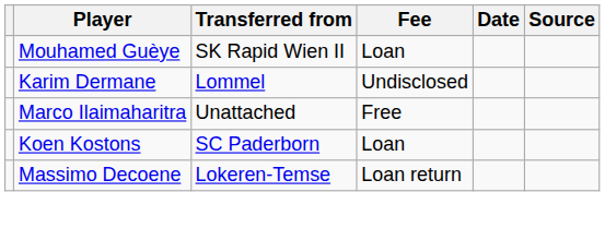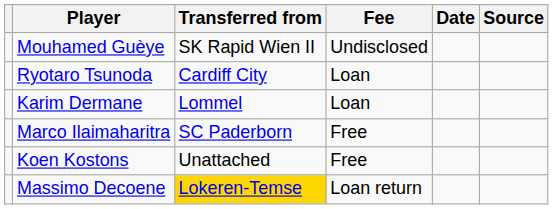 <table class="wikitable plainrowheaders sortable">
 <tr>
 <th></th>
 <th scope="col">Player</th>
 <th>Transferred from</th>
 <th style="width: 80px;">Fee</th>
 <th scope="col">Date</th>
 <th scope="col">Source</th>
 </tr>
 <tr>
 <td align="center"></td>
 <td> <a href='#'>Mouhamed Guèye</a></td>
 <td> SK Rapid Wien II</td>
+<td>Undisclosed</td>
+<td></td>
+<td></td>
+</tr>
+<tr>
+<td align="center"></td>
+<td> <a href='#'>Ryotaro Tsunoda</a></td>
+<td> <a href='#'>Cardiff City</a></td>
 <td>Loan</td>
 <td></td>
 <td></td>
 </tr>
 <tr>
 <td align="center"></td>
 <td> <a href='#'>Karim Dermane</a></td>
 <td> <a href='#'>Lommel</a></td>
-<td>Undisclosed</td>
+<td>Loan</td>
 <td></td>
 <td></td>
 </tr>
 <tr>
 <td align="center"></td>
 <td> <a href='#'>Marco Ilaimaharitra</a></td>
+<td> <a href='#'>SC Paderborn</a></td>
+<td>Free</td>
+<td></td>
+<td></td>
+</tr>
+<tr>
+<td align="center"></td>
+<td> <a href='#'>Koen Kostons</a></td>
 <td>Unattached</td>
 <td>Free</td>
 <td></td>
 <td></td>
 </tr>
 <tr>
 <td align="center"></td>
-<td> <a href='#'>Koen Kostons</a></td>
-<td> <a href='#'>SC Paderborn</a></td>
-<td>Loan</td>
-<td></td>
-<td></td>
-</tr>
-<tr>
-<td align="center"></td>
 <td> <a href='#'>Massimo Decoene</a></td>
-<td> <a href='#'>Lokeren-Temse</a></td>
+<td style="background: gold;"> <a href='#'>Lokeren-Temse</a></td>
 <td>Loan return</td>
 <td></td>
 <td></td>
 </tr>
 </table>
